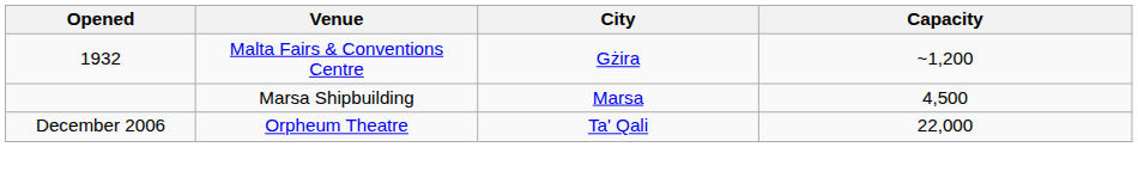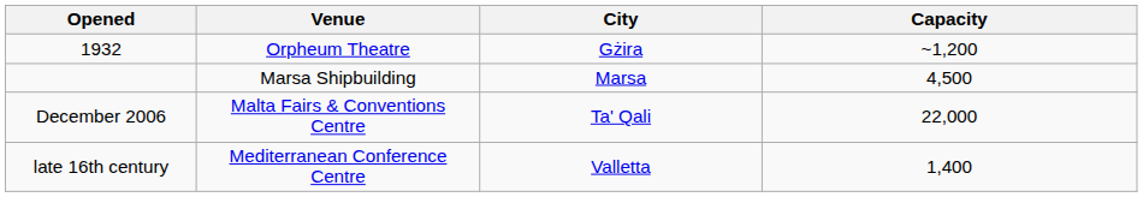 <table class="sortable wikitable" style="text-align:center;">
 <tr>
 <th scope="col" style="width:10em;">Opened</th>
 <th scope="col" style="width:15em;">Venue</th>
 <th scope="col" style="width:15em;">City</th>
 <th scope="col" style="width:20em;">Capacity</th>
 </tr>
 <tr>
 <td>1932</td>
-<td><a href='#'>Malta Fairs & Conventions Centre</a></td>
+<td><a href='#'>Orpheum Theatre</a></td>
 <td><a href='#'>Gżira</a></td>
 <td>~1,200</td>
 </tr>
 <tr>
 <td></td>
 <td>Marsa Shipbuilding</td>
 <td><a href='#'>Marsa</a></td>
 <td>4,500</td>
 </tr>
 <tr>
 <td>December 2006</td>
-<td><a href='#'>Orpheum Theatre</a></td>
+<td><a href='#'>Malta Fairs & Conventions Centre</a></td>
 <td><a href='#'>Ta' Qali</a></td>
 <td>22,000</td>
 </tr>
+<tr>
+<td>late 16th century</td>
+<td><a href='#'>Mediterranean Conference Centre</a></td>
+<td><a href='#'>Valletta</a></td>
+<td>1,400</td>
+</tr>
 </table>
